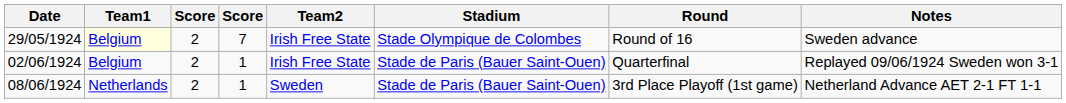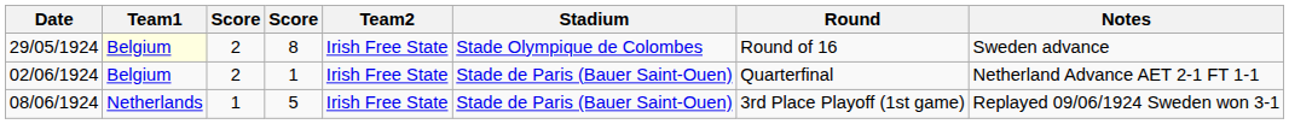 <table class="wikitable sortable" border="1">
 <tr>
 <th>Date</th>
 <th>Team1</th>
 <th>Score</th>
 <th>Score</th>
 <th>Team2</th>
 <th>Stadium</th>
 <th>Round</th>
 <th>Notes</th>
 </tr>
 <tr>
 <td>29/05/1924</td>
 <td style="background: lightyellow;"><a href='#'>Belgium</a></td>
 <td align=center>2</td>
-<td align=center>7</td>
+<td align=center>8</td>
 <td><a href='#'>Irish Free State</a></td>
 <td><a href='#'>Stade Olympique de Colombes</a></td>
 <td>Round of 16</td>
 <td>Sweden advance</td>
 </tr>
 <tr>
 <td>02/06/1924</td>
 <td><a href='#'>Belgium</a></td>
 <td align=center>2</td>
 <td align=center>1</td>
 <td><a href='#'>Irish Free State</a></td>
 <td><a href='#'>Stade de Paris (Bauer Saint-Ouen)</a></td>
 <td>Quarterfinal</td>
-<td>Replayed 09/06/1924 Sweden won 3-1</td>
+<td>Netherland Advance AET 2-1 FT 1-1</td>
 </tr>
 <tr>
 <td>08/06/1924</td>
 <td><a href='#'>Netherlands</a></td>
-<td align=center>2</td>
 <td align=center>1</td>
-<td><a href='#'>Sweden</a></td>
+<td align=center>5</td>
+<td><a href='#'>Irish Free State</a></td>
 <td><a href='#'>Stade de Paris (Bauer Saint-Ouen)</a></td>
 <td>3rd Place Playoff (1st game)</td>
-<td>Netherland Advance AET 2-1 FT 1-1</td>
+<td>Replayed 09/06/1924 Sweden won 3-1</td>
 </tr>
 </table>
